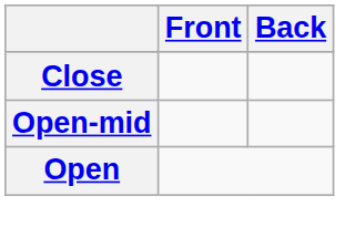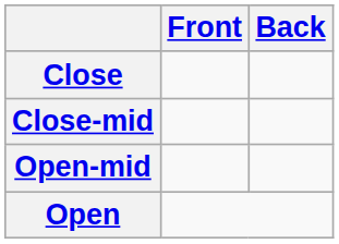 <table class='wikitable' style="text-align: center">
 <tr>
 <th></th>
 <th><a href='#'>Front</a></th>
 <th><a href='#'>Back</a></th>
 </tr>
 <tr>
 <th><a href='#'>Close</a></th>
 <td>     </td>
 <td>     </td>
 </tr>
 <tr>
+<th><a href='#'>Close-mid</a></th>
+<td> </td>
+<td> </td>
+</tr>
+<tr>
 <th><a href='#'>Open-mid</a></th>
 <td>     </td>
 <td> </td>
 </tr>
 <tr>
 <th><a href='#'>Open</a></th>
 <td colspan=2>     </td>
 </tr>
 </table>
